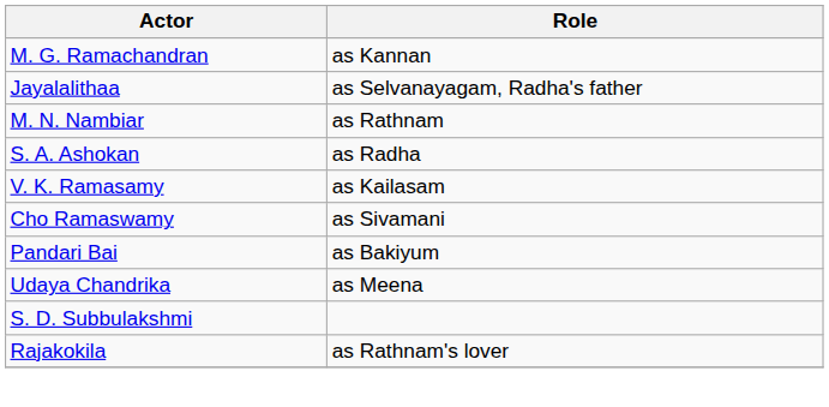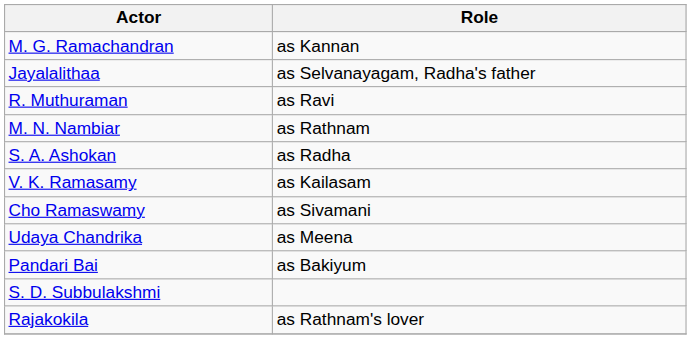 <table class="wikitable" width="50%">
 <tr bgcolor="#CCCCCC">
 <th>Actor</th>
 <th>Role</th>
 </tr>
 <tr>
 <td><a href='#'>M. G. Ramachandran</a></td>
 <td>as Kannan</td>
 </tr>
 <tr>
 <td><a href='#'>Jayalalithaa</a></td>
 <td>as Selvanayagam, Radha's father</td>
+</tr>
+<tr>
+<td><a href='#'>R. Muthuraman</a></td>
+<td>as Ravi</td>
 </tr>
 <tr>
 <td><a href='#'>M. N. Nambiar</a></td>
 <td>as Rathnam</td>
 </tr>
 <tr>
 <td><a href='#'>S. A. Ashokan</a></td>
 <td>as Radha</td>
 </tr>
 <tr>
 <td><a href='#'>V. K. Ramasamy</a></td>
 <td>as Kailasam</td>
 </tr>
 <tr>
 <td><a href='#'>Cho Ramaswamy</a></td>
 <td>as Sivamani</td>
 </tr>
 <tr>
+<td><a href='#'>Udaya Chandrika</a></td>
+<td>as Meena</td>
+</tr>
+<tr>
 <td><a href='#'>Pandari Bai</a></td>
 <td>as Bakiyum</td>
-</tr>
-<tr>
-<td><a href='#'>Udaya Chandrika</a></td>
-<td>as Meena</td>
 </tr>
 <tr>
 <td><a href='#'>S. D. Subbulakshmi</a></td>
 <td></td>
 </tr>
 <tr>
 <td><a href='#'>Rajakokila</a></td>
 <td>as Rathnam's lover</td>
 </tr>
 <tr>
 </tr>
 </table>
